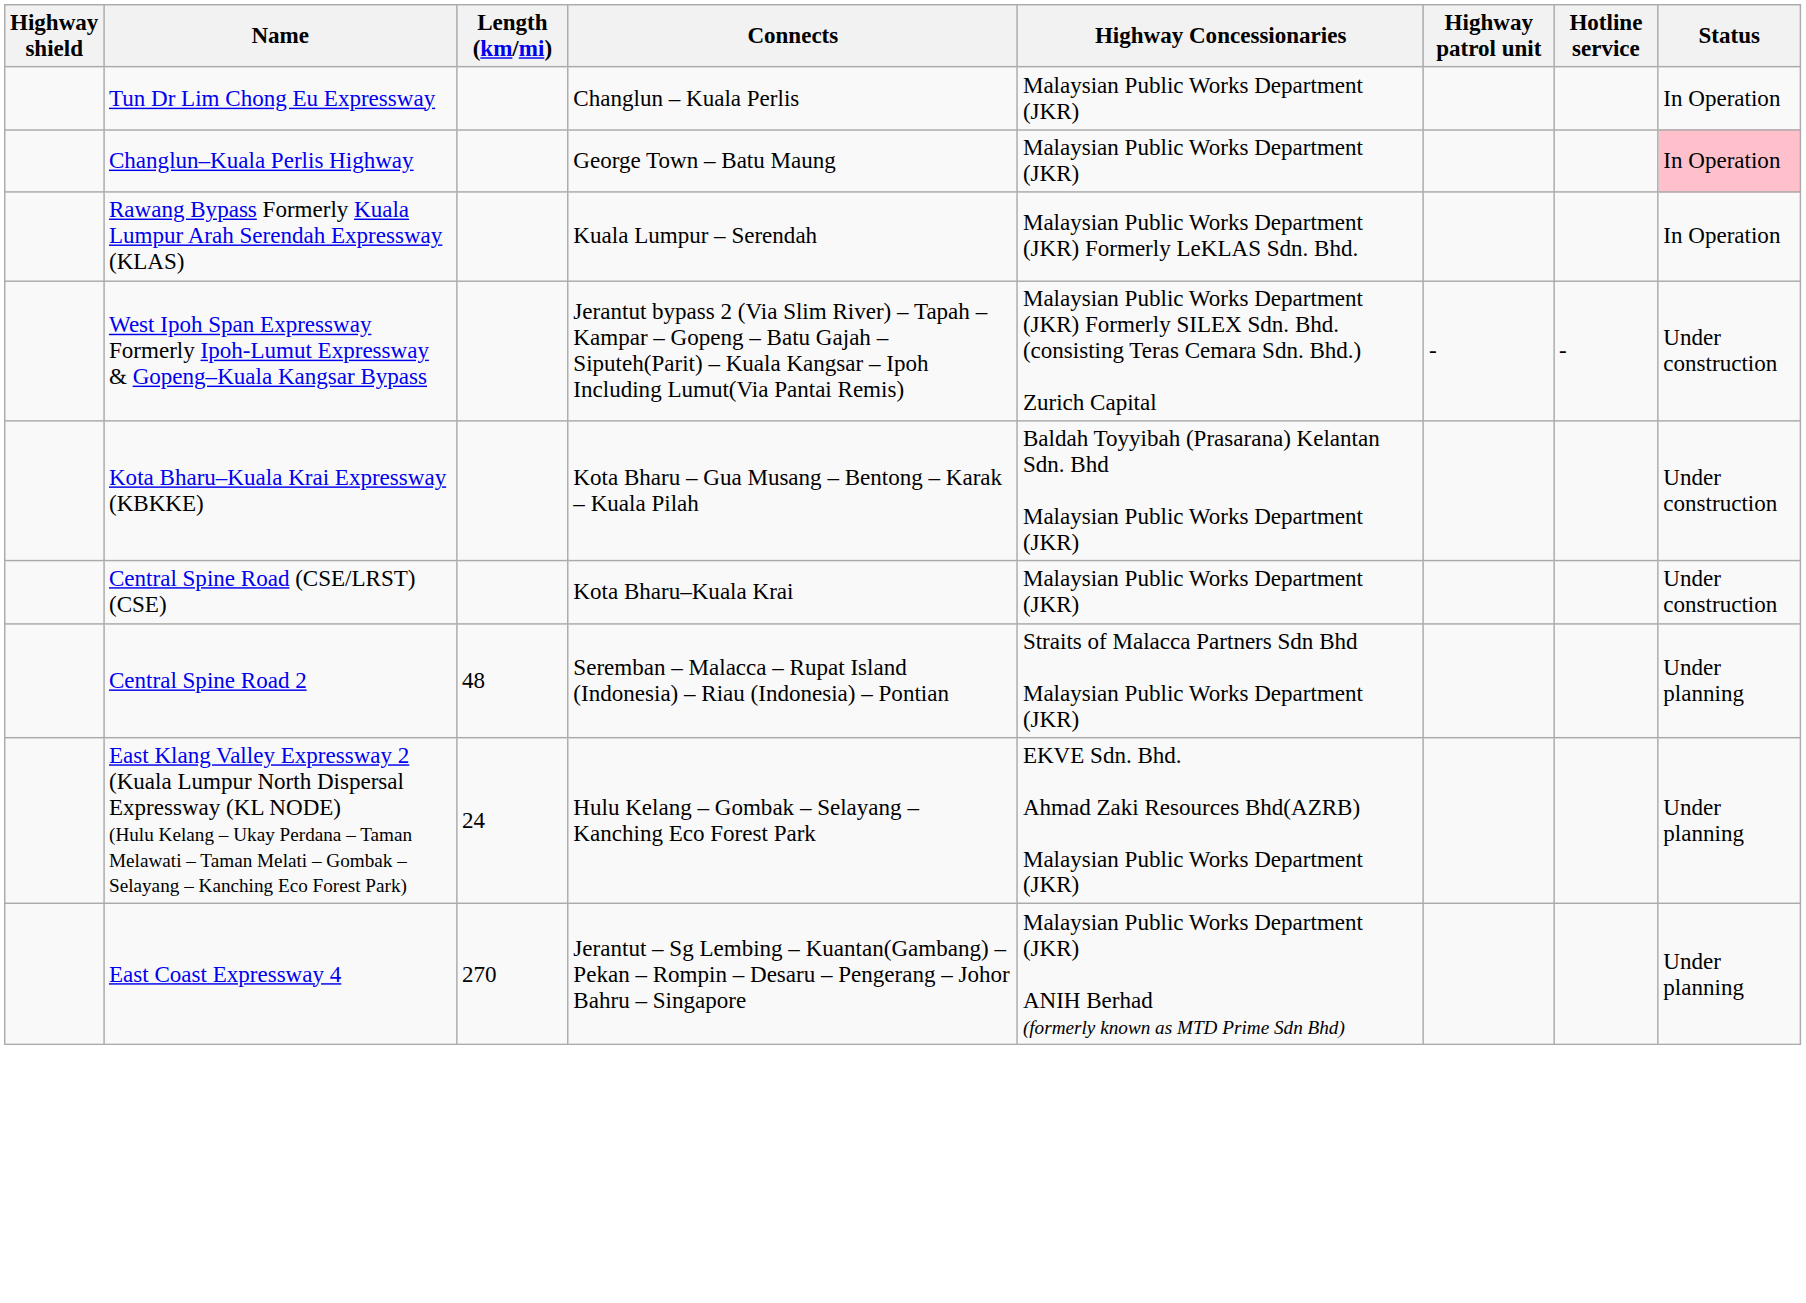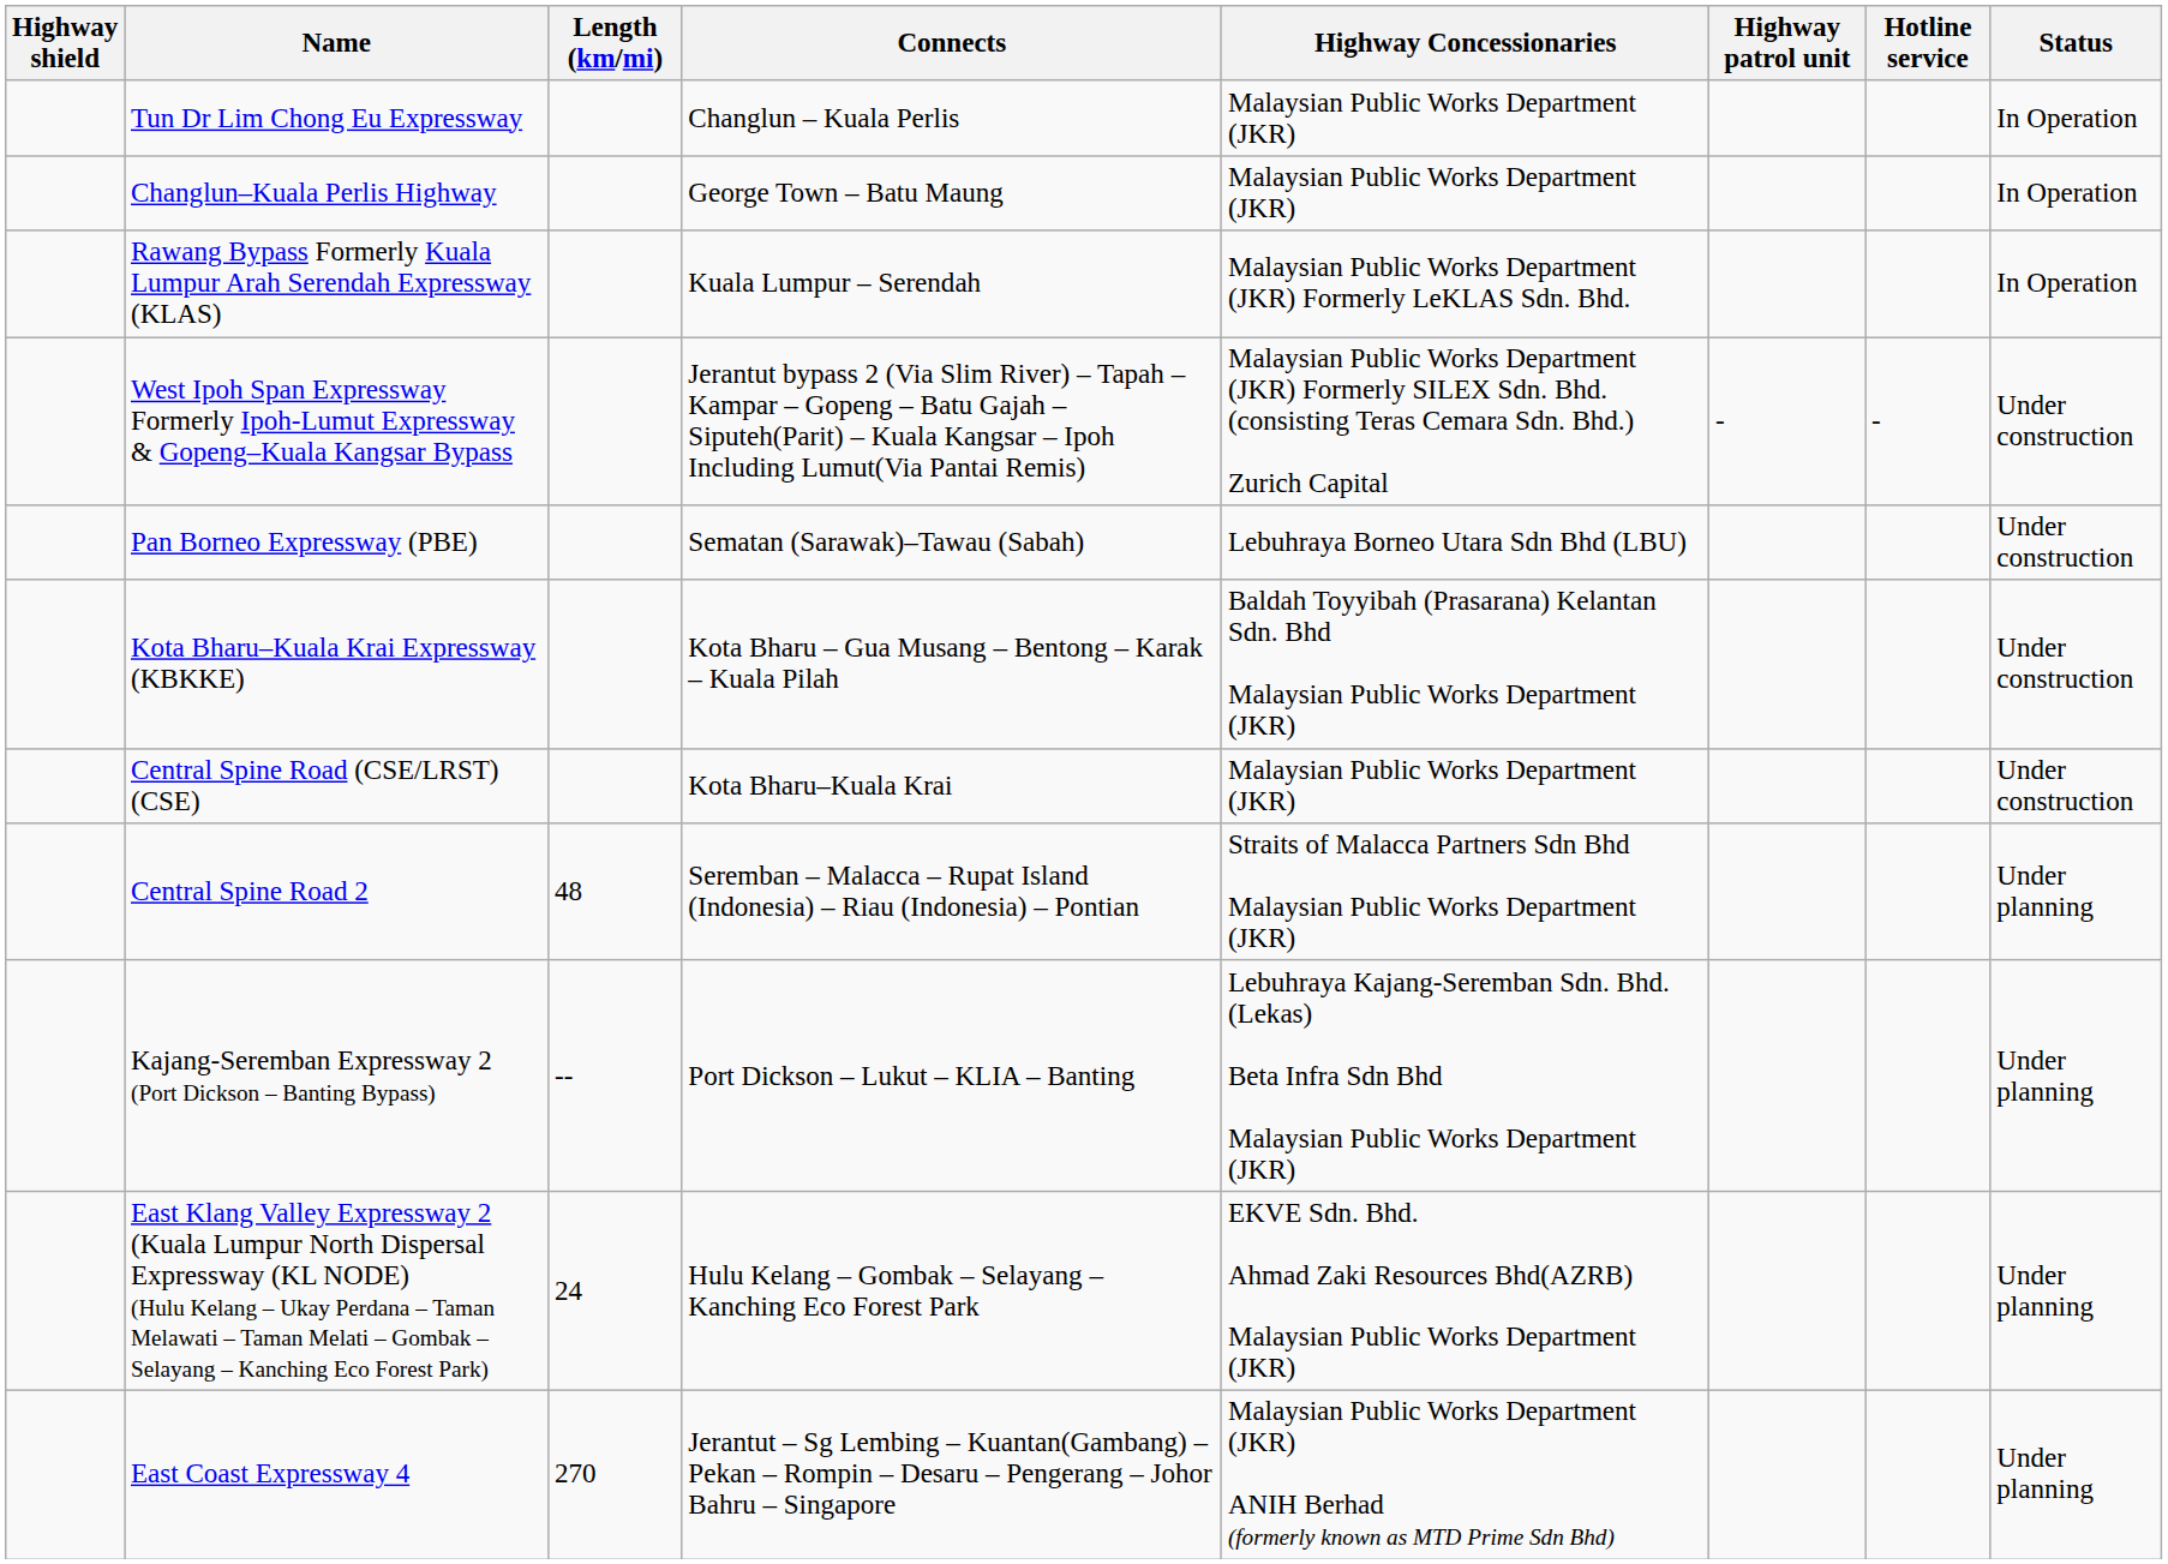 <table class="wikitable">
 <tr>
 <th>Highway<br>shield</th>
 <th>Name</th>
 <th>Length (<a href='#'>km</a>/<a href='#'>mi</a>)</th>
 <th>Connects</th>
 <th>Highway Concessionaries</th>
 <th>Highway patrol unit</th>
 <th>Hotline service</th>
 <th>Status</th>
 </tr>
 <tr>
 <td></td>
 <td><a href='#'>Tun Dr Lim Chong Eu Expressway</a></td>
 <td></td>
 <td>Changlun – Kuala Perlis</td>
 <td>Malaysian Public Works Department (JKR)</td>
 <td></td>
 <td></td>
 <td><span>In Operation</span></td>
 </tr>
 <tr>
 <td></td>
 <td><a href='#'>Changlun–Kuala Perlis Highway</a></td>
 <td></td>
 <td>George Town – Batu Maung</td>
 <td>Malaysian Public Works Department (JKR)</td>
 <td></td>
 <td></td>
-<td style="background: pink;"><span>In Operation</span></td>
+<td><span>In Operation</span></td>
 </tr>
 <tr>
 <td></td>
 <td><a href='#'>Rawang Bypass</a> Formerly <a href='#'>Kuala Lumpur Arah Serendah Expressway</a> (KLAS)</td>
 <td></td>
 <td>Kuala Lumpur – Serendah</td>
 <td>Malaysian Public Works Department (JKR) Formerly LeKLAS Sdn. Bhd.</td>
 <td></td>
 <td></td>
 <td><span>In Operation</span></td>
 </tr>
 <tr>
 <td></td>
 <td><a href='#'>West Ipoh Span Expressway</a> Formerly <a href='#'>Ipoh-Lumut Expressway</a> & <a href='#'>Gopeng–Kuala Kangsar Bypass</a></td>
 <td></td>
 <td>Jerantut bypass 2 (Via Slim River) – Tapah – Kampar – Gopeng – Batu Gajah – Siputeh(Parit) – Kuala Kangsar – Ipoh <br> Including Lumut(Via Pantai Remis)</td>
 <td>Malaysian Public Works Department (JKR) Formerly SILEX Sdn. Bhd. (consisting Teras Cemara Sdn. Bhd.)<br><br> Zurich Capital</td>
 <td>-</td>
 <td>-</td>
+<td><span>Under construction</span></td>
+</tr>
+<tr>
+<td></td>
+<td><a href='#'>Pan Borneo Expressway</a> (PBE)</td>
+<td></td>
+<td>Sematan (Sarawak)–Tawau (Sabah)</td>
+<td>Lebuhraya Borneo Utara Sdn Bhd (LBU)</td>
+<td></td>
+<td></td>
 <td><span>Under construction</span></td>
 </tr>
 <tr>
 <td></td>
 <td><a href='#'>Kota Bharu–Kuala Krai Expressway</a> (KBKKE)</td>
 <td></td>
 <td>Kota Bharu – Gua Musang – Bentong – Karak – Kuala Pilah</td>
 <td>Baldah Toyyibah (Prasarana) Kelantan Sdn. Bhd<br><br>Malaysian Public Works Department (JKR)</td>
 <td></td>
 <td></td>
 <td><span>Under construction</span></td>
 </tr>
 <tr>
 <td></td>
 <td><a href='#'>Central Spine Road</a> (CSE/LRST) (CSE)</td>
 <td></td>
 <td>Kota Bharu–Kuala Krai</td>
 <td>Malaysian Public Works Department (JKR)</td>
 <td></td>
 <td></td>
 <td><span>Under construction</span></td>
 </tr>
 <tr>
 <td></td>
 <td><a href='#'>Central Spine Road 2</a></td>
 <td>48</td>
 <td>Seremban – Malacca – Rupat Island (Indonesia) – Riau (Indonesia) – Pontian</td>
 <td>Straits of Malacca Partners Sdn Bhd <br><br> Malaysian Public Works Department (JKR)</td>
 <td></td>
 <td></td>
 <td><span>Under planning</span></td>
 </tr>
 <tr>
 <td></td>
+<td>Kajang-Seremban Expressway 2 <small><br> (Port Dickson – Banting Bypass)</small></td>
+<td>--</td>
+<td>Port Dickson – Lukut – KLIA – Banting</td>
+<td>Lebuhraya Kajang-Seremban Sdn. Bhd. (Lekas)<br><br> Beta Infra Sdn Bhd<br><br> Malaysian Public Works Department (JKR)</td>
+<td></td>
+<td></td>
+<td><span>Under planning</span></td>
+</tr>
+<tr>
+<td></td>
 <td><a href='#'>East Klang Valley Expressway 2</a> <br>(Kuala Lumpur North Dispersal Expressway (KL NODE)<small><br> (Hulu Kelang – Ukay Perdana – Taman Melawati – Taman Melati – Gombak – Selayang – Kanching Eco Forest Park)</small></td>
 <td>24</td>
 <td>Hulu Kelang – Gombak – Selayang – Kanching Eco Forest Park</td>
 <td>EKVE Sdn. Bhd. <br><br> Ahmad Zaki Resources Bhd(AZRB)<br><br> Malaysian Public Works Department (JKR)</td>
 <td></td>
 <td></td>
 <td><span>Under planning</span></td>
 </tr>
 <tr>
 <td></td>
 <td><a href='#'>East Coast Expressway 4</a></td>
 <td>270</td>
 <td>Jerantut – Sg Lembing – Kuantan(Gambang) – Pekan – Rompin – Desaru – Pengerang – Johor Bahru – Singapore</td>
 <td>Malaysian Public Works Department (JKR)<br><br>ANIH Berhad<br><small><em>(formerly known as MTD Prime Sdn Bhd)</em></small></td>
 <td></td>
 <td></td>
 <td><span>Under planning</span></td>
 </tr>
 </table>
